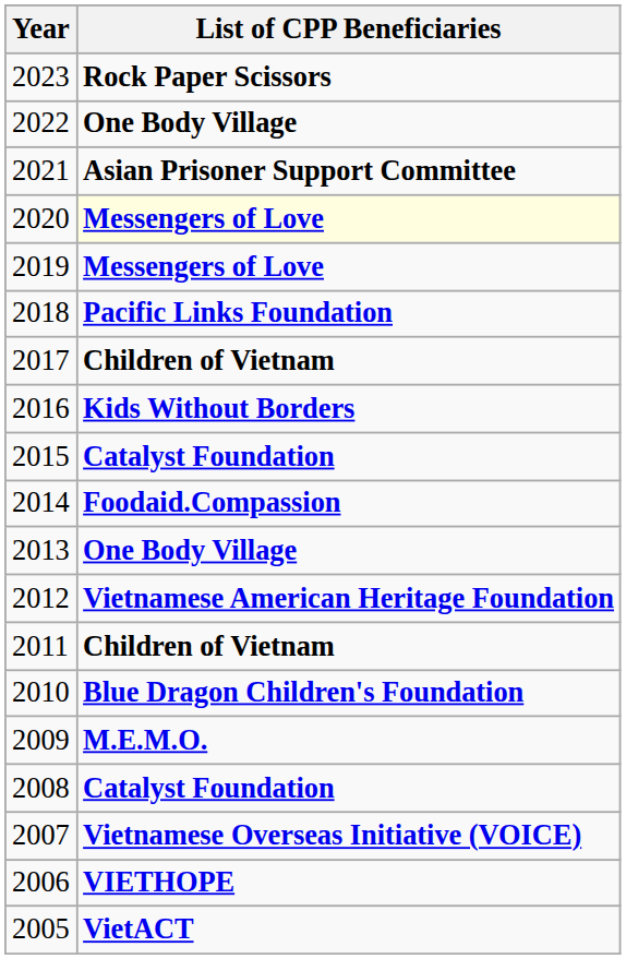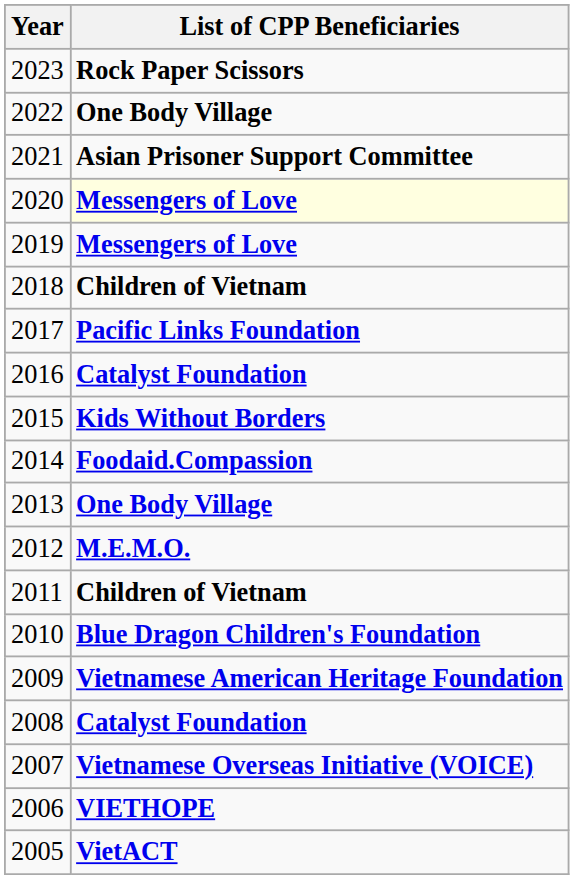 <table class="wikitable" style="font-size:90%; text-align:left;">
 <tr>
 <th>Year</th>
 <th CPP Beneficiary>List of CPP Beneficiaries</th>
 </tr>
 <tr>
 <td>2023</td>
 <td><strong>Rock Paper Scissors</strong></td>
 </tr>
 <tr>
 <td>2022</td>
 <td><strong>One Body Village</strong></td>
 </tr>
 <tr>
 <td>2021</td>
 <td><strong>Asian Prisoner Support Committee</strong></td>
 </tr>
 <tr>
 <td>2020</td>
 <td style="background: lightyellow;"><strong><a href='#'>Messengers of Love</a></strong></td>
 </tr>
 <tr>
 <td>2019</td>
 <td><strong><a href='#'>Messengers of Love</a></strong></td>
 </tr>
 <tr>
 <td>2018</td>
+<td><strong>Children of Vietnam</strong></td>
+</tr>
+<tr>
+<td>2017</td>
 <td><strong><a href='#'>Pacific Links Foundation</a></strong></td>
 </tr>
 <tr>
-<td>2017</td>
-<td><strong>Children of Vietnam</strong></td>
-</tr>
-<tr>
 <td>2016</td>
-<td><strong><a href='#'>Kids Without Borders</a></strong></td>
+<td><strong><a href='#'>Catalyst Foundation</a></strong></td>
 </tr>
 <tr>
 <td>2015</td>
-<td><strong><a href='#'>Catalyst Foundation</a></strong></td>
+<td><strong><a href='#'>Kids Without Borders</a></strong></td>
 </tr>
 <tr>
 <td>2014</td>
 <td><strong><a href='#'>Foodaid.Compassion</a></strong></td>
 </tr>
 <tr>
 <td>2013</td>
 <td><strong><a href='#'>One Body Village</a></strong></td>
 </tr>
 <tr>
 <td>2012</td>
-<td><strong><a href='#'>Vietnamese American Heritage Foundation</a></strong></td>
+<td><strong><a href='#'>M.E.M.O.</a></strong></td>
 </tr>
 <tr>
 <td>2011</td>
 <td><strong>Children of Vietnam</strong></td>
 </tr>
 <tr>
 <td>2010</td>
 <td><strong><a href='#'>Blue Dragon Children's Foundation</a></strong></td>
 </tr>
 <tr>
 <td>2009</td>
-<td><strong><a href='#'>M.E.M.O.</a></strong></td>
+<td><strong><a href='#'>Vietnamese American Heritage Foundation</a></strong></td>
 </tr>
 <tr>
 <td>2008</td>
 <td><strong><a href='#'>Catalyst Foundation</a></strong></td>
 </tr>
 <tr>
 <td>2007</td>
 <td><strong><a href='#'>Vietnamese Overseas Initiative (VOICE)</a></strong></td>
 </tr>
 <tr>
 <td>2006</td>
 <td><strong><a href='#'>VIETHOPE</a></strong></td>
 </tr>
 <tr>
 <td>2005</td>
 <td><strong><a href='#'>VietACT</a></strong></td>
 </tr>
 </table>
